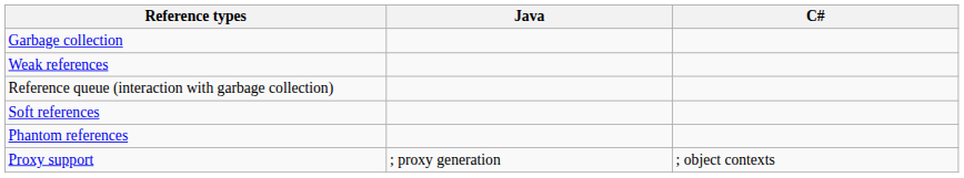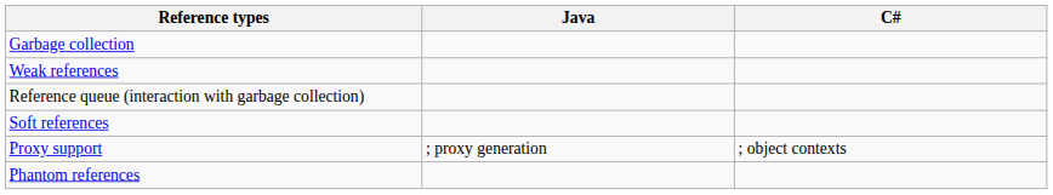 <table class="wikitable" style="width:80%;">
 <tr>
 <th style="width:40%;">Reference types</th>
 <th style="width:30%;">Java</th>
 <th style="width:30%;">C#</th>
 </tr>
 <tr>
 <td><a href='#'>Garbage collection</a></td>
 <td></td>
 <td></td>
 </tr>
 <tr>
 <td><a href='#'>Weak references</a></td>
 <td></td>
 <td></td>
 </tr>
 <tr>
 <td>Reference queue (interaction with garbage collection)</td>
 <td></td>
 <td></td>
 </tr>
 <tr>
 <td><a href='#'>Soft references</a></td>
 <td></td>
 <td></td>
 </tr>
 <tr>
+<td><a href='#'>Proxy support</a></td>
+<td>; proxy generation</td>
+<td>; object contexts</td>
+</tr>
+<tr>
 <td><a href='#'>Phantom references</a></td>
 <td></td>
 <td></td>
 </tr>
-<tr>
-<td><a href='#'>Proxy support</a></td>
-<td>; proxy generation</td>
-<td>; object contexts</td>
-</tr>
 </table>
